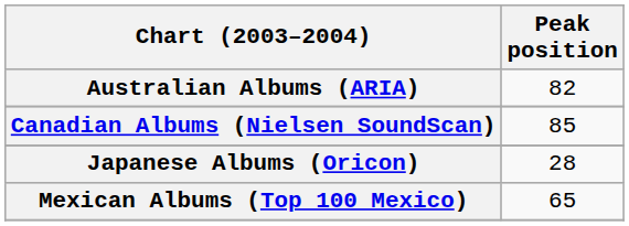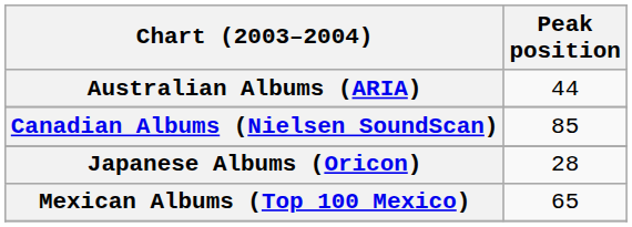 <table class="wikitable sortable plainrowheaders" style="text-align:center">
 <tr>
 <th scope="col">Chart (2003–2004)</th>
 <th scope="col">Peak<br>position</th>
 </tr>
 <tr>
 <th scope="row">Australian Albums (<a href='#'>ARIA</a>)</th>
-<td>82</td>
+<td>44</td>
 </tr>
 <tr>
 </tr>
 <tr>
 </tr>
 <tr>
 <th scope="row"><a href='#'>Canadian Albums</a> (<a href='#'>Nielsen SoundScan</a>)</th>
 <td>85</td>
 </tr>
 <tr>
 </tr>
 <tr>
 </tr>
 <tr>
 </tr>
 <tr>
 </tr>
 <tr>
 <th scope="row">Japanese Albums (<a href='#'>Oricon</a>)</th>
 <td>28</td>
 </tr>
 <tr>
 <th scope="row">Mexican Albums (<a href='#'>Top 100 Mexico</a>)</th>
 <td>65</td>
 </tr>
 <tr>
 </tr>
 <tr>
 </tr>
 <tr>
 </tr>
 <tr>
 </tr>
 <tr>
 </tr>
 </table>
